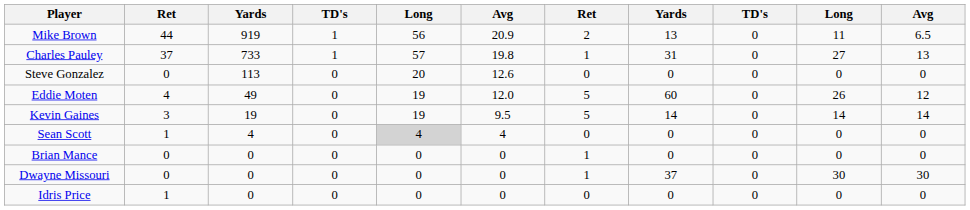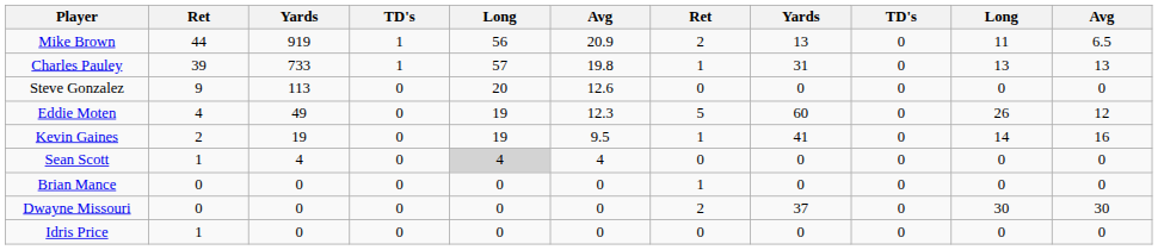 <table class="wikitable sortable">
 <tr>
 <th bgcolor="#DDDDFF" width="10%">Player</th>
 <th bgcolor="#DDDDFF" width="7%">Ret</th>
 <th bgcolor="#DDDDFF" width="7%">Yards</th>
 <th bgcolor="#DDDDFF" width="7%">TD's</th>
 <th bgcolor="#DDDDFF" width="7%">Long</th>
 <th bgcolor="#DDDDFF" width="7%">Avg</th>
 <th bgcolor="#DDDDFF" width="7%">Ret</th>
 <th bgcolor="#DDDDFF" width="7%">Yards</th>
 <th bgcolor="#DDDDFF" width="7%">TD's</th>
 <th bgcolor="#DDDDFF" width="7%">Long</th>
 <th bgcolor="#DDDDFF" width="7%">Avg</th>
 </tr>
 <tr align="center">
 <td><a href='#'>Mike Brown</a></td>
 <td>44</td>
 <td>919</td>
 <td>1</td>
 <td>56</td>
 <td>20.9</td>
 <td>2</td>
 <td>13</td>
 <td>0</td>
 <td>11</td>
 <td>6.5</td>
 </tr>
 <tr align="center">
 <td><a href='#'>Charles Pauley</a></td>
-<td>37</td>
+<td>39</td>
 <td>733</td>
 <td>1</td>
 <td>57</td>
 <td>19.8</td>
 <td>1</td>
 <td>31</td>
 <td>0</td>
-<td>27</td>
+<td>13</td>
 <td>13</td>
 </tr>
 <tr align="center">
 <td>Steve Gonzalez</td>
-<td>0</td>
+<td>9</td>
 <td>113</td>
 <td>0</td>
 <td>20</td>
 <td>12.6</td>
 <td>0</td>
 <td>0</td>
 <td>0</td>
 <td>0</td>
 <td>0</td>
 </tr>
 <tr align="center">
 <td><a href='#'>Eddie Moten</a></td>
 <td>4</td>
 <td>49</td>
 <td>0</td>
 <td>19</td>
-<td>12.0</td>
+<td>12.3</td>
 <td>5</td>
 <td>60</td>
 <td>0</td>
 <td>26</td>
 <td>12</td>
 </tr>
 <tr align="center">
 <td><a href='#'>Kevin Gaines</a></td>
-<td>3</td>
+<td>2</td>
 <td>19</td>
 <td>0</td>
 <td>19</td>
 <td>9.5</td>
-<td>5</td>
-<td>14</td>
+<td>1</td>
+<td>41</td>
 <td>0</td>
 <td>14</td>
-<td>14</td>
+<td>16</td>
 </tr>
 <tr align="center">
 <td><a href='#'>Sean Scott</a></td>
 <td>1</td>
 <td>4</td>
 <td>0</td>
 <td style="background: lightgrey;">4</td>
 <td>4</td>
 <td>0</td>
 <td>0</td>
 <td>0</td>
 <td>0</td>
 <td>0</td>
 </tr>
 <tr align="center">
 <td><a href='#'>Brian Mance</a></td>
 <td>0</td>
 <td>0</td>
 <td>0</td>
 <td>0</td>
 <td>0</td>
 <td>1</td>
 <td>0</td>
 <td>0</td>
 <td>0</td>
 <td>0</td>
 </tr>
 <tr align="center">
 <td><a href='#'>Dwayne Missouri</a></td>
 <td>0</td>
 <td>0</td>
 <td>0</td>
 <td>0</td>
 <td>0</td>
-<td>1</td>
+<td>2</td>
 <td>37</td>
 <td>0</td>
 <td>30</td>
 <td>30</td>
 </tr>
 <tr align="center">
 <td><a href='#'>Idris Price</a></td>
 <td>1</td>
 <td>0</td>
 <td>0</td>
 <td>0</td>
 <td>0</td>
 <td>0</td>
 <td>0</td>
 <td>0</td>
 <td>0</td>
 <td>0</td>
 </tr>
 </table>
